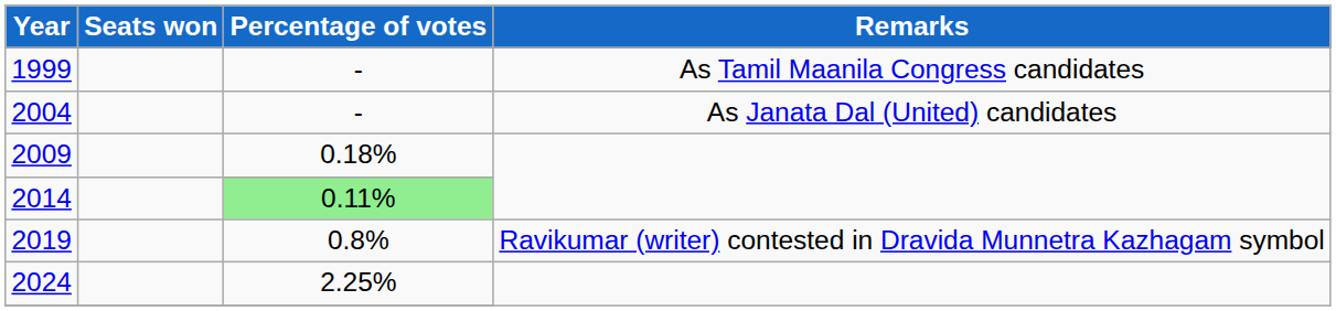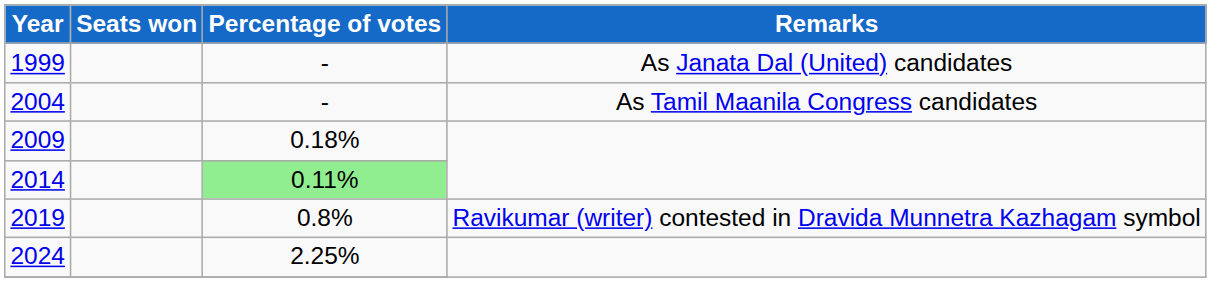 <table class="wikitable sortable" style="text-align:center;">
 <tr>
 <th style="background-color:#1569C7;color:white">Year</th>
 <th style="background-color:#1569C7;color:white">Seats won</th>
 <th style="background-color:#1569C7;color:white">Percentage of votes</th>
 <th style="background-color:#1569C7;color:white">Remarks</th>
 </tr>
 <tr>
 <td><a href='#'>1999</a></td>
 <td></td>
 <td>-</td>
-<td>As <a href='#'>Tamil Maanila Congress</a> candidates</td>
+<td>As <a href='#'>Janata Dal (United)</a> candidates</td>
 </tr>
 <tr>
 <td><a href='#'>2004</a></td>
 <td></td>
 <td>-</td>
-<td>As <a href='#'>Janata Dal (United)</a> candidates</td>
+<td>As <a href='#'>Tamil Maanila Congress</a> candidates</td>
 </tr>
 <tr>
 <td><a href='#'>2009</a></td>
 <td></td>
 <td>0.18%</td>
 </tr>
 <tr>
 <td><a href='#'>2014</a></td>
 <td></td>
 <td style="background: lightgreen;">0.11%</td>
 </tr>
 <tr>
 <td><a href='#'>2019</a></td>
 <td></td>
 <td>0.8%</td>
 <td><a href='#'>Ravikumar (writer)</a> contested in <a href='#'>Dravida Munnetra Kazhagam</a> symbol</td>
 </tr>
 <tr>
 <td><a href='#'>2024</a></td>
 <td></td>
 <td>2.25%</td>
 </tr>
 <tr>
 </tr>
 </table>
